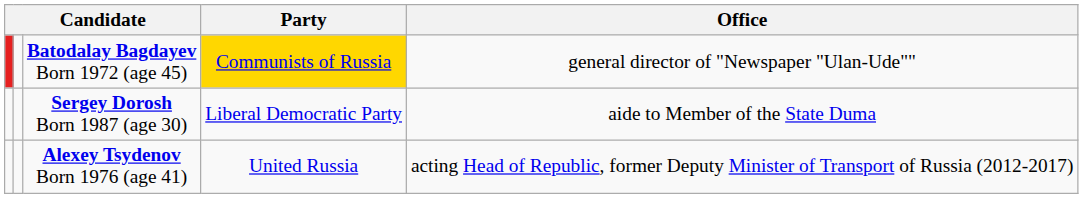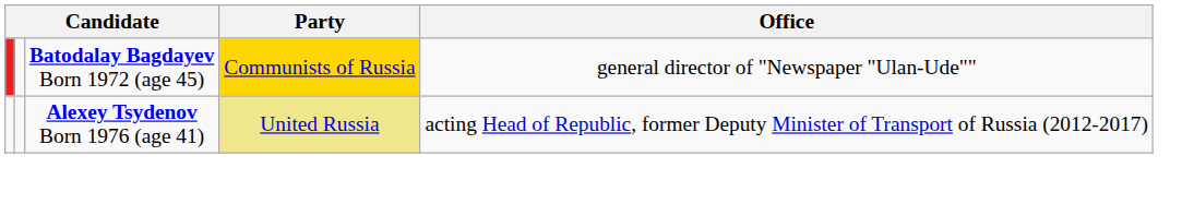 <table class="sortable wikitable" style="text-align:center;">
 <tr>
 <th colspan=3>Candidate</th>
 <th>Party</th>
 <th>Office</th>
 </tr>
 <tr>
 <td bgcolor=#e62020></td>
 <td></td>
 <td><strong><a href='#'>Batodalay Bagdayev</a></strong><br>Born 1972 (age 45)</td>
 <td style="background: gold;"><a href='#'>Communists of Russia</a></td>
 <td>general director of "Newspaper "Ulan-Ude""</td>
 </tr>
 <tr>
 <td bgcolor=></td>
 <td></td>
-<td><strong><a href='#'>Sergey Dorosh</a></strong><br>Born 1987 (age 30)</td>
-<td><a href='#'>Liberal Democratic Party</a></td>
-<td>aide to Member of the <a href='#'>State Duma</a></td>
-</tr>
-<tr>
-<td bgcolor=></td>
-<td></td>
 <td><strong><a href='#'>Alexey Tsydenov</a></strong><br>Born 1976 (age 41)</td>
-<td><a href='#'>United Russia</a></td>
+<td style="background: khaki;"><a href='#'>United Russia</a></td>
 <td>acting <a href='#'>Head of Republic</a>, former Deputy <a href='#'>Minister of Transport</a> of Russia (2012-2017)</td>
 </tr>
 </table>
